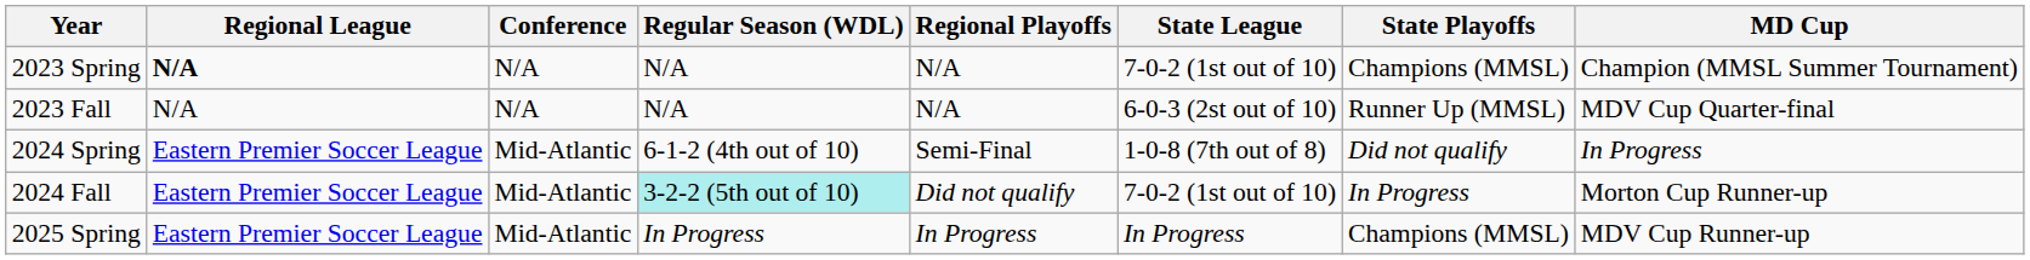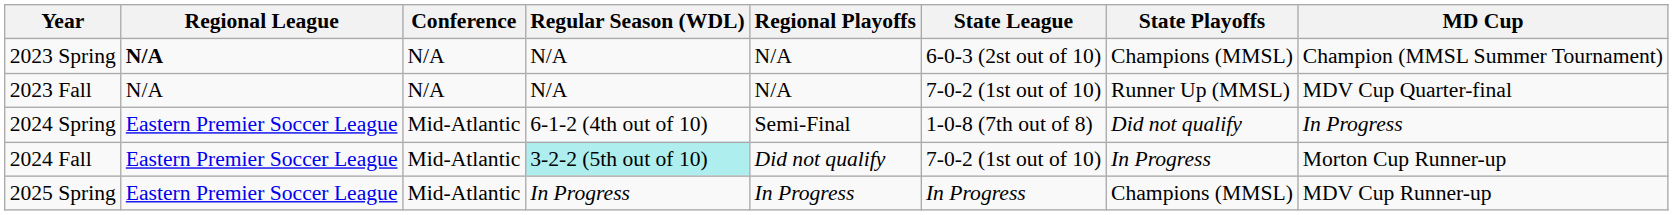 <table class="wikitable">
 <tr>
 <th>Year</th>
 <th>Regional League</th>
 <th>Conference</th>
 <th>Regular Season (WDL)</th>
 <th>Regional Playoffs</th>
 <th>State League</th>
 <th>State Playoffs</th>
 <th>MD Cup</th>
 </tr>
 <tr>
 <td>2023 Spring</td>
 <td><strong>N/A</strong></td>
 <td>N/A</td>
 <td>N/A</td>
 <td>N/A</td>
-<td>7-0-2 (1st out of 10)</td>
+<td>6-0-3 (2st out of 10)</td>
 <td>Champions (MMSL)</td>
 <td>Champion (MMSL Summer Tournament)</td>
 </tr>
 <tr>
 <td>2023 Fall</td>
 <td>N/A</td>
 <td>N/A</td>
 <td>N/A</td>
 <td>N/A</td>
-<td>6-0-3 (2st out of 10)</td>
+<td>7-0-2 (1st out of 10)</td>
 <td>Runner Up (MMSL)</td>
 <td>MDV Cup Quarter-final</td>
 </tr>
 <tr>
 <td>2024 Spring</td>
 <td align=center><a href='#'>Eastern Premier Soccer League</a></td>
 <td>Mid-Atlantic</td>
 <td>6-1-2 (4th out of 10)</td>
 <td>Semi-Final</td>
 <td>1-0-8 (7th out of 8)</td>
 <td><em>Did not qualify</em></td>
 <td><em>In Progress</em></td>
 </tr>
 <tr>
 <td>2024 Fall</td>
 <td align=center><a href='#'>Eastern Premier Soccer League</a></td>
 <td>Mid-Atlantic</td>
 <td style="background: paleturquoise;">3-2-2 (5th out of 10)</td>
 <td><em>Did not qualify</em></td>
 <td>7-0-2 (1st out of 10)</td>
 <td><em>In Progress</em></td>
 <td>Morton Cup Runner-up</td>
 </tr>
 <tr>
 <td>2025 Spring</td>
 <td align=center><a href='#'>Eastern Premier Soccer League</a></td>
 <td>Mid-Atlantic</td>
 <td><em>In Progress</em></td>
 <td><em>In Progress</em></td>
 <td><em>In Progress</em></td>
 <td>Champions (MMSL)</td>
 <td>MDV Cup Runner-up</td>
 </tr>
 </table>
